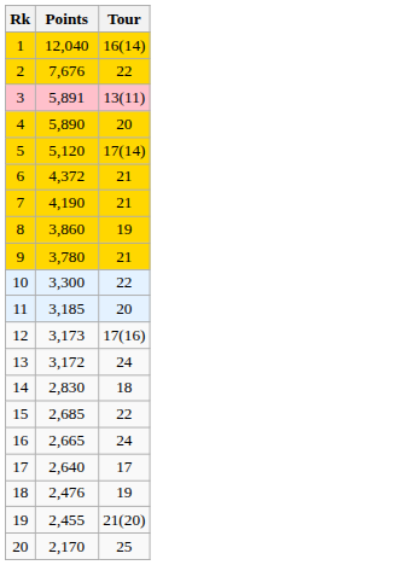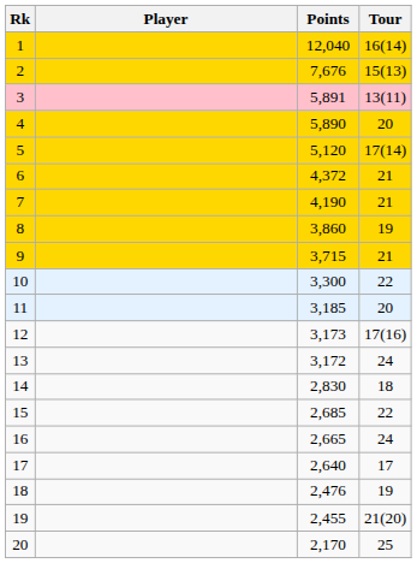 <table class=wikitable style=font-size:90%;text-align:center>
 <tr>
 <th width=20>Rk</th>
+<th width=230>Player</th>
 <th width=50>Points</th>
 <th width=40>Tour</th>
 </tr>
 <tr bgcolor=gold>
 <td>1</td>
+<td align=left></td>
 <td>12,040</td>
 <td>16(14)</td>
 </tr>
 <tr bgcolor=gold>
 <td>2</td>
+<td align=left></td>
 <td>7,676</td>
-<td>22</td>
+<td>15(13)</td>
 </tr>
 <tr bgcolor=pink>
 <td>3</td>
+<td align=left></td>
 <td>5,891</td>
 <td>13(11)</td>
 </tr>
 <tr bgcolor=gold>
 <td>4</td>
+<td align=left></td>
 <td>5,890</td>
 <td>20</td>
 </tr>
 <tr bgcolor=gold>
 <td>5</td>
+<td align=left></td>
 <td>5,120</td>
 <td>17(14)</td>
 </tr>
 <tr bgcolor=gold>
 <td>6</td>
+<td align=left></td>
 <td>4,372</td>
 <td>21</td>
 </tr>
 <tr bgcolor=gold>
 <td>7</td>
+<td align=left></td>
 <td>4,190</td>
 <td>21</td>
 </tr>
 <tr bgcolor=gold>
 <td>8</td>
+<td align=left></td>
 <td>3,860</td>
 <td>19</td>
 </tr>
 <tr bgcolor=gold>
 <td>9</td>
-<td>3,780</td>
+<td align=left></td>
+<td>3,715</td>
 <td>21</td>
 </tr>
 <tr style="background:#e4f2ff;">
 <td>10</td>
+<td align=left></td>
 <td>3,300</td>
 <td>22</td>
 </tr>
 <tr style="background:#e4f2ff;">
 <td>11</td>
+<td align=left></td>
 <td>3,185</td>
 <td>20</td>
 </tr>
 <tr>
 <td>12</td>
+<td align=left></td>
 <td>3,173</td>
 <td>17(16)</td>
 </tr>
 <tr>
 <td>13</td>
+<td align=left></td>
 <td>3,172</td>
 <td>24</td>
 </tr>
 <tr>
 <td>14</td>
+<td align=left></td>
 <td>2,830</td>
 <td>18</td>
 </tr>
 <tr>
 <td>15</td>
+<td align=left></td>
 <td>2,685</td>
 <td>22</td>
 </tr>
 <tr>
 <td>16</td>
+<td align=left></td>
 <td>2,665</td>
 <td>24</td>
 </tr>
 <tr>
 <td>17</td>
+<td align=left></td>
 <td>2,640</td>
 <td>17</td>
 </tr>
 <tr>
 <td>18</td>
+<td align=left></td>
 <td>2,476</td>
 <td>19</td>
 </tr>
 <tr>
 <td>19</td>
+<td align=left></td>
 <td>2,455</td>
 <td>21(20)</td>
 </tr>
 <tr>
 <td>20</td>
+<td align=left></td>
 <td>2,170</td>
 <td>25</td>
 </tr>
 </table>
